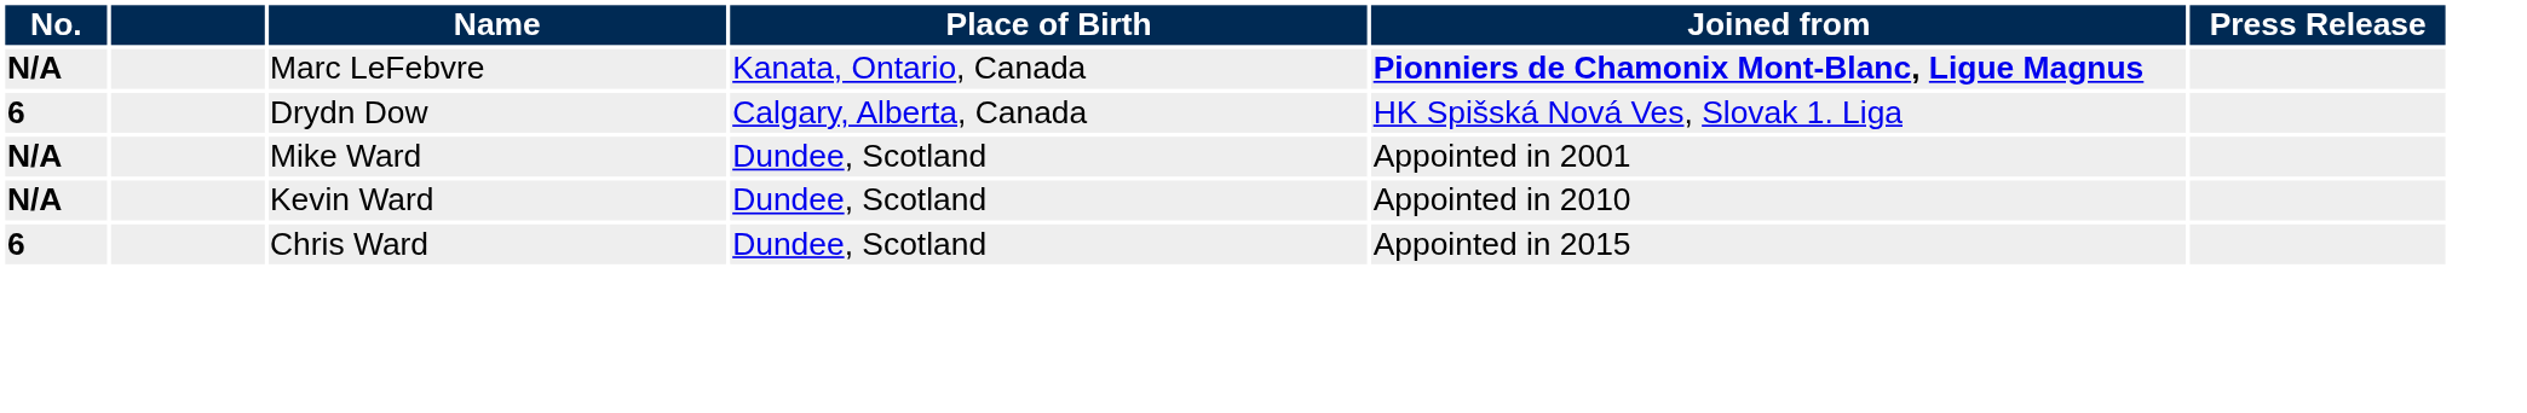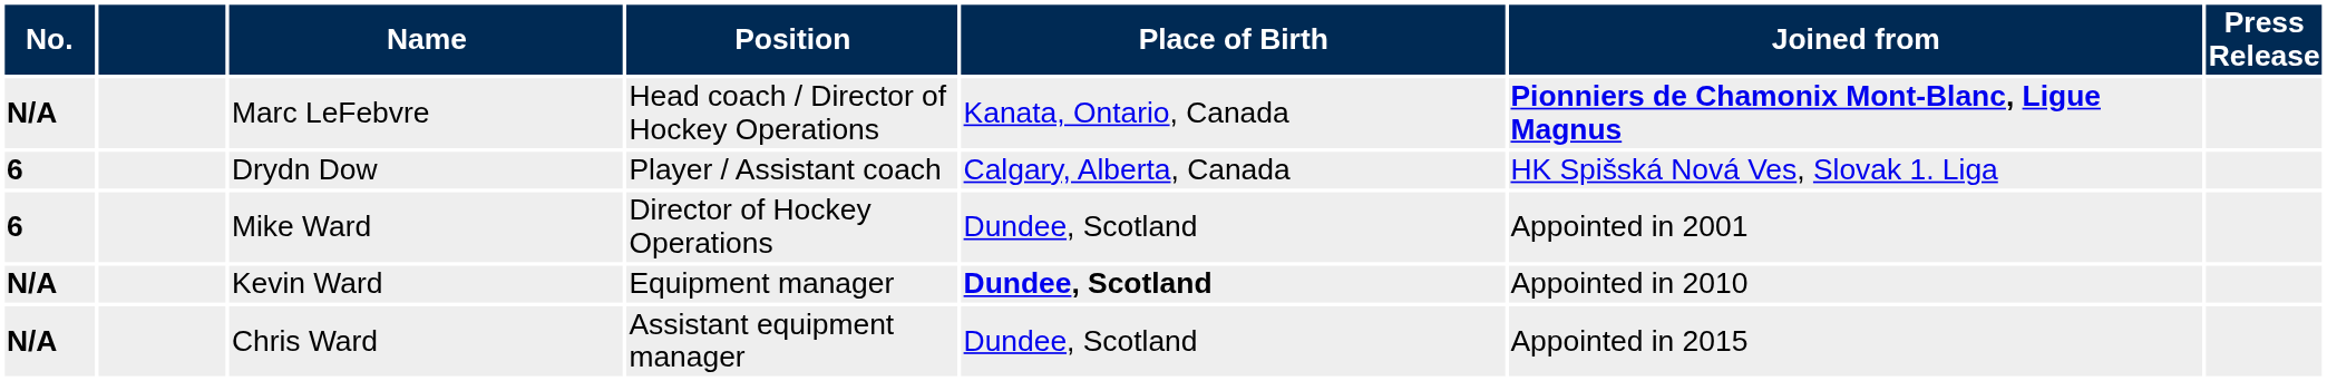 <table>
 <tr bgcolor="002A54" style="color: white">
 <th width=4%>No.</th>
 <th width=6%></th>
 <th width=18%>Name</th>
+<th width=15%>Position</th>
 <th width=25%>Place of Birth</th>
 <th width=32%>Joined from</th>
 <th width=10%>Press Release</th>
 </tr>
 <tr style="background:#eee;">
 <td><strong>N/A</strong></td>
 <td></td>
 <td style="text-align:left">Marc LeFebvre</td>
+<td>Head coach / Director of Hockey Operations</td>
 <td><a href='#'>Kanata, Ontario</a>, Canada</td>
 <td style="text-align:left"><strong><a href='#'>Pionniers de Chamonix Mont-Blanc</a>, <a href='#'>Ligue Magnus</a></strong></td>
 <td></td>
 </tr>
 <tr style="background:#eee;">
 <td><strong>6</strong></td>
 <td></td>
 <td style="text-align:left">Drydn Dow</td>
+<td>Player / Assistant coach</td>
 <td><a href='#'>Calgary, Alberta</a>, Canada</td>
 <td style="text-align:left"><a href='#'>HK Spišská Nová Ves</a>, <a href='#'>Slovak 1. Liga</a></td>
 <td></td>
 </tr>
 <tr style="background:#eee;">
-<td><strong>N/A</strong></td>
+<td><strong>6</strong></td>
 <td></td>
 <td style="text-align:left">Mike Ward</td>
+<td>Director of Hockey Operations</td>
 <td><a href='#'>Dundee</a>, Scotland</td>
 <td style="text-align:left">Appointed in 2001</td>
 <td></td>
 </tr>
 <tr style="background:#eee;">
 <td><strong>N/A</strong></td>
 <td></td>
 <td style="text-align:left">Kevin Ward</td>
-<td><a href='#'>Dundee</a>, Scotland</td>
+<td>Equipment manager</td>
+<td><strong><a href='#'>Dundee</a>, Scotland</strong></td>
 <td style="text-align:left">Appointed in 2010</td>
 <td></td>
 </tr>
 <tr style="background:#eee;">
-<td><strong>6</strong></td>
+<td><strong>N/A</strong></td>
 <td></td>
 <td style="text-align:left">Chris Ward</td>
+<td>Assistant equipment manager</td>
 <td><a href='#'>Dundee</a>, Scotland</td>
 <td style="text-align:left">Appointed in 2015</td>
 <td></td>
 </tr>
 </table>
